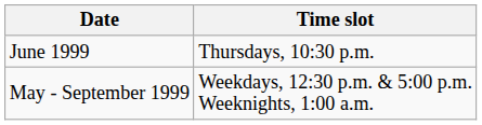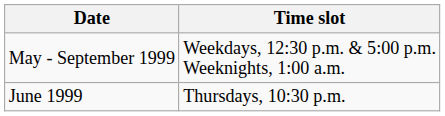 <table class="wikitable">
 <tr>
 <th>Date</th>
 <th>Time slot</th>
 </tr>
 <tr>
+<td>May - September 1999</td>
+<td>Weekdays, 12:30 p.m. & 5:00 p.m.<br>Weeknights, 1:00 a.m.</td>
+</tr>
+<tr>
 <td>June 1999</td>
 <td>Thursdays, 10:30 p.m.</td>
 </tr>
-<tr>
-<td>May - September 1999</td>
-<td>Weekdays, 12:30 p.m. & 5:00 p.m.<br>Weeknights, 1:00 a.m.</td>
-</tr>
 </table>
